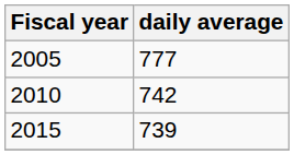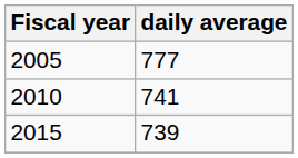 <table class="wikitable">
 <tr>
 <th>Fiscal year</th>
 <th>daily average</th>
 </tr>
 <tr>
 <td>2005</td>
 <td>777</td>
 </tr>
 <tr>
 <td>2010</td>
-<td>742</td>
+<td>741</td>
 </tr>
 <tr>
 <td>2015</td>
 <td>739</td>
 </tr>
 <tr>
 </tr>
 </table>
